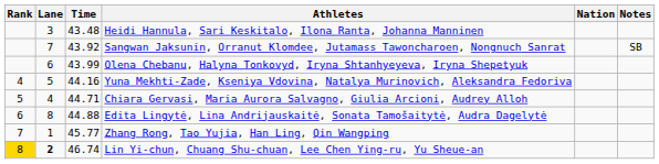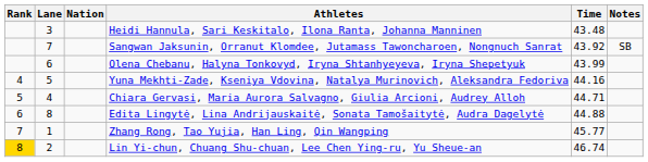 <table class="wikitable sortable" style="text-align:center">
 <tr>
 <th>Rank</th>
 <th>Lane</th>
+<th>Nation</th>
+<th>Athletes</th>
 <th>Time</th>
-<th>Athletes</th>
-<th>Nation</th>
 <th>Notes</th>
 </tr>
 <tr>
 <td></td>
 <td>3</td>
+<td align=left></td>
+<td align=left><a href='#'>Heidi Hannula</a>, <a href='#'>Sari Keskitalo</a>, <a href='#'>Ilona Ranta</a>, <a href='#'>Johanna Manninen</a></td>
 <td>43.48</td>
-<td align=left><a href='#'>Heidi Hannula</a>, <a href='#'>Sari Keskitalo</a>, <a href='#'>Ilona Ranta</a>, <a href='#'>Johanna Manninen</a></td>
-<td align=left></td>
 <td></td>
 </tr>
 <tr>
 <td></td>
 <td>7</td>
+<td align=left></td>
+<td align=left><a href='#'>Sangwan Jaksunin</a>, <a href='#'>Orranut Klomdee</a>, <a href='#'>Jutamass Tawoncharoen</a>, <a href='#'>Nongnuch Sanrat</a></td>
 <td>43.92</td>
-<td align=left><a href='#'>Sangwan Jaksunin</a>, <a href='#'>Orranut Klomdee</a>, <a href='#'>Jutamass Tawoncharoen</a>, <a href='#'>Nongnuch Sanrat</a></td>
-<td align=left></td>
 <td>SB</td>
 </tr>
 <tr>
 <td></td>
 <td>6</td>
+<td align=left></td>
+<td align=left><a href='#'>Olena Chebanu</a>, <a href='#'>Halyna Tonkovyd</a>, <a href='#'>Iryna Shtanhyeyeva</a>, <a href='#'>Iryna Shepetyuk</a></td>
 <td>43.99</td>
-<td align=left><a href='#'>Olena Chebanu</a>, <a href='#'>Halyna Tonkovyd</a>, <a href='#'>Iryna Shtanhyeyeva</a>, <a href='#'>Iryna Shepetyuk</a></td>
-<td align=left></td>
 <td></td>
 </tr>
 <tr>
 <td>4</td>
 <td>5</td>
+<td align=left></td>
+<td align=left><a href='#'>Yuna Mekhti-Zade</a>, <a href='#'>Kseniya Vdovina</a>, <a href='#'>Natalya Murinovich</a>, <a href='#'>Aleksandra Fedoriva</a></td>
 <td>44.16</td>
-<td align=left><a href='#'>Yuna Mekhti-Zade</a>, <a href='#'>Kseniya Vdovina</a>, <a href='#'>Natalya Murinovich</a>, <a href='#'>Aleksandra Fedoriva</a></td>
-<td align=left></td>
 <td></td>
 </tr>
 <tr>
 <td>5</td>
 <td>4</td>
+<td align=left></td>
+<td align=left><a href='#'>Chiara Gervasi</a>, <a href='#'>Maria Aurora Salvagno</a>, <a href='#'>Giulia Arcioni</a>, <a href='#'>Audrey Alloh</a></td>
 <td>44.71</td>
-<td align=left><a href='#'>Chiara Gervasi</a>, <a href='#'>Maria Aurora Salvagno</a>, <a href='#'>Giulia Arcioni</a>, <a href='#'>Audrey Alloh</a></td>
-<td align=left></td>
 <td></td>
 </tr>
 <tr>
 <td>6</td>
 <td>8</td>
+<td align=left></td>
+<td align=left><a href='#'>Edita Lingytė</a>, <a href='#'>Lina Andrijauskaitė</a>, <a href='#'>Sonata Tamošaitytė</a>, <a href='#'>Audra Dagelytė</a></td>
 <td>44.88</td>
-<td align=left><a href='#'>Edita Lingytė</a>, <a href='#'>Lina Andrijauskaitė</a>, <a href='#'>Sonata Tamošaitytė</a>, <a href='#'>Audra Dagelytė</a></td>
-<td align=left></td>
 <td></td>
 </tr>
 <tr>
 <td>7</td>
 <td>1</td>
+<td align=left></td>
+<td align=left><a href='#'>Zhang Rong</a>, <a href='#'>Tao Yujia</a>, <a href='#'>Han Ling</a>, <a href='#'>Qin Wangping</a></td>
 <td>45.77</td>
-<td align=left><a href='#'>Zhang Rong</a>, <a href='#'>Tao Yujia</a>, <a href='#'>Han Ling</a>, <a href='#'>Qin Wangping</a></td>
-<td align=left></td>
 <td></td>
 </tr>
 <tr>
 <td style="background: gold;">8</td>
-<td><strong>2</strong></td>
+<td>2</td>
+<td align=left></td>
+<td align=left><a href='#'>Lin Yi-chun</a>, <a href='#'>Chuang Shu-chuan</a>, <a href='#'>Lee Chen Ying-ru</a>, <a href='#'>Yu Sheue-an</a></td>
 <td>46.74</td>
-<td align=left><a href='#'>Lin Yi-chun</a>, <a href='#'>Chuang Shu-chuan</a>, <a href='#'>Lee Chen Ying-ru</a>, <a href='#'>Yu Sheue-an</a></td>
-<td align=left></td>
 <td></td>
 </tr>
 </table>
